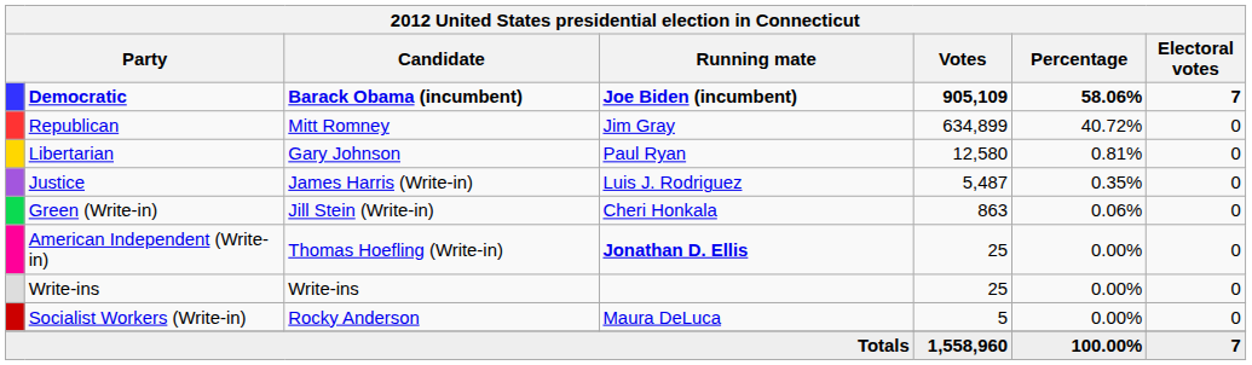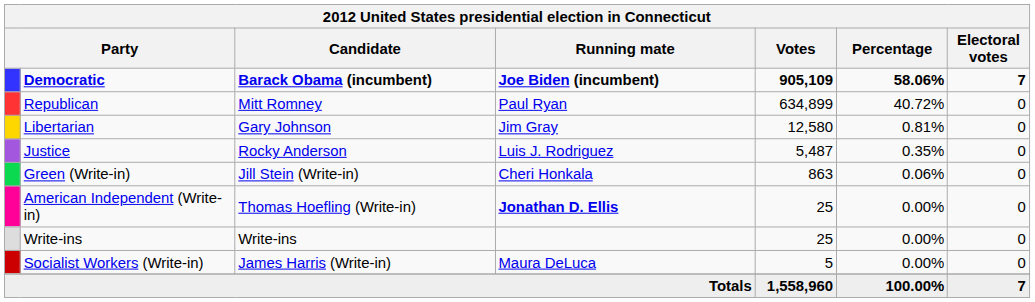 <table class="wikitable" style="font-size: 95%;">
 <tr>
 <th colspan="7">2012 United States presidential election in Connecticut</th>
 </tr>
 <tr>
 <th colspan="2" style="width: 15em">Party</th>
 <th style="width: 17em">Candidate</th>
 <th style="width: 17em">Running mate</th>
 <th style="width: 5em">Votes</th>
 <th style="width: 7em">Percentage</th>
 <th style="width: 5em">Electoral votes</th>
 </tr>
 <tr>
 <th style="background-color:#3333FF; width: 3px"></th>
 <td style="width: 130px"><strong><a href='#'>Democratic</a></strong></td>
 <td><strong><a href='#'>Barack Obama</a></strong> <strong>(incumbent)</strong></td>
 <td><strong><a href='#'>Joe Biden</a></strong> <strong>(incumbent)</strong></td>
 <td align="right"><strong>905,109</strong></td>
 <td align="right"><strong>58.06%</strong></td>
 <td align="right"><strong>7</strong></td>
 </tr>
 <tr>
 <th style="background-color:#FF3333; width: 3px"></th>
 <td style="width: 130px"><a href='#'>Republican</a></td>
 <td><a href='#'>Mitt Romney</a></td>
-<td><a href='#'>Jim Gray</a></td>
+<td><a href='#'>Paul Ryan</a></td>
 <td align="right">634,899</td>
 <td align="right">40.72%</td>
 <td align="right">0</td>
 </tr>
 <tr>
 <th style="background-color:#FFD700; width: 3px"></th>
 <td style="width: 130px"><a href='#'>Libertarian</a></td>
 <td><a href='#'>Gary Johnson</a></td>
-<td><a href='#'>Paul Ryan</a></td>
+<td><a href='#'>Jim Gray</a></td>
 <td align="right">12,580</td>
 <td align="right">0.81%</td>
 <td align="right">0</td>
 </tr>
 <tr>
 <th style="background-color:#A356DE; width: 3px"></th>
 <td style="width: 130px"><a href='#'>Justice</a></td>
-<td><a href='#'>James Harris</a> (Write-in)</td>
+<td><a href='#'>Rocky Anderson</a></td>
 <td><a href='#'>Luis J. Rodriguez</a></td>
 <td align="right">5,487</td>
 <td align="right">0.35%</td>
 <td align="right">0</td>
 </tr>
 <tr>
 <th style="background-color:#0BDA51; width: 3px"></th>
 <td style="width: 130px"><a href='#'>Green</a> (Write-in)</td>
 <td><a href='#'>Jill Stein</a> (Write-in)</td>
 <td><a href='#'>Cheri Honkala</a></td>
 <td align="right">863</td>
 <td align="right">0.06%</td>
 <td align="right">0</td>
 </tr>
 <tr>
 <th style="background-color:#FF0099; width: 3px"></th>
 <td style="width: 130px"><a href='#'>American Independent</a> (Write-in)</td>
 <td><a href='#'>Thomas Hoefling</a> (Write-in)</td>
 <td><strong><a href='#'>Jonathan D. Ellis</a></strong></td>
 <td align="right">25</td>
 <td align="right">0.00%</td>
 <td align="right">0</td>
 </tr>
 <tr>
 <th style="background-color:#DDDDDD; width: 3px"></th>
 <td style="width: 130px">Write-ins</td>
 <td>Write-ins</td>
 <td></td>
 <td align="right">25</td>
 <td align="right">0.00%</td>
 <td align="right">0</td>
 </tr>
 <tr>
 <th style="background-color:#CC0000; width: 3px"></th>
 <td style="width: 130px"><a href='#'>Socialist Workers</a> (Write-in)</td>
-<td><a href='#'>Rocky Anderson</a></td>
+<td><a href='#'>James Harris</a> (Write-in)</td>
 <td><a href='#'>Maura DeLuca</a></td>
 <td align="right">5</td>
 <td align="right">0.00%</td>
 <td align="right">0</td>
 </tr>
 <tr>
 </tr>
 <tr bgcolor="#EEEEEE">
 <td colspan="4" align="right"><strong>Totals</strong></td>
 <td align="right"><strong>1,558,960</strong></td>
 <td align="right"><strong>100.00%</strong></td>
 <td align="right"><strong>7</strong></td>
 </tr>
 </table>
